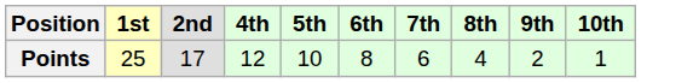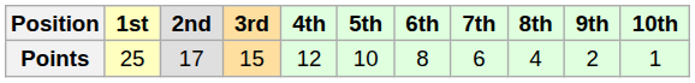 <table class="wikitable" style="font-size:85%; text-align:center">
 <tr>
 <th nowrap>Position</th>
 <td style="background:#ffffbf;"> <strong>1st</strong> </td>
 <td style="background:#dfdfdf;"> <strong>2nd</strong> </td>
+<td style="background:#ffdf9f;"> <strong>3rd</strong> </td>
 <td style="background:#dfffdf;"> <strong>4th</strong> </td>
 <td style="background:#dfffdf;"> <strong>5th</strong> </td>
 <td style="background:#dfffdf;"> <strong>6th</strong> </td>
 <td style="background:#dfffdf;"> <strong>7th</strong> </td>
 <td style="background:#dfffdf;"> <strong>8th</strong> </td>
 <td style="background:#dfffdf;"> <strong>9th</strong> </td>
 <td style="background:#dfffdf;"> <strong>10th</strong> </td>
 </tr>
 <tr>
 <th>Points</th>
 <td style="background:#ffffbf;">25</td>
 <td style="background:#dfdfdf;">17</td>
+<td style="background:#ffdf9f;">15</td>
 <td style="background:#dfffdf;">12</td>
 <td style="background:#dfffdf;">10</td>
 <td style="background:#dfffdf;">8</td>
 <td style="background:#dfffdf;">6</td>
 <td style="background:#dfffdf;">4</td>
 <td style="background:#dfffdf;">2</td>
 <td style="background:#dfffdf;">1</td>
 </tr>
 </table>
